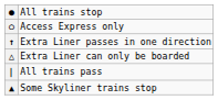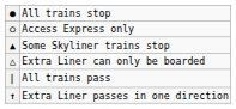 <table class="wikitable">
 <tr>
 <th>●</th>
 <td>All trains stop</td>
 </tr>
 <tr>
 <th>○</th>
 <td>Access Express only</td>
 </tr>
 <tr>
-<th>↑</th>
-<td>Extra Liner passes in one direction</td>
+<th>▲</th>
+<td>Some Skyliner trains stop</td>
 </tr>
 <tr>
 <th>△</th>
 <td>Extra Liner can only be boarded</td>
 </tr>
 <tr>
 <th>｜</th>
 <td>All trains pass</td>
 </tr>
 <tr>
-<th>▲</th>
-<td>Some Skyliner trains stop</td>
+<th>↑</th>
+<td>Extra Liner passes in one direction</td>
 </tr>
 </table>
